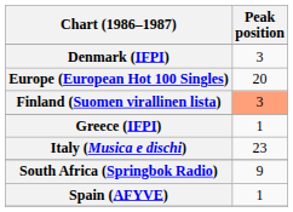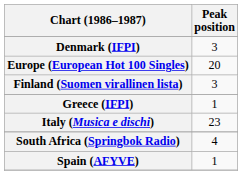 <table class="wikitable sortable plainrowheaders" style="text-align:center">
 <tr>
 <th scope="col">Chart (1986–1987)</th>
 <th scope="col">Peak<br>position</th>
 </tr>
 <tr>
 </tr>
 <tr>
 </tr>
 <tr>
 <th scope="row">Denmark (<a href='#'>IFPI</a>)</th>
 <td>3</td>
 </tr>
 <tr>
 <th scope="row">Europe (<a href='#'>European Hot 100 Singles</a>)</th>
 <td>20</td>
 </tr>
 <tr>
 <th scope="row">Finland (<a href='#'>Suomen virallinen lista</a>)</th>
-<td style="background: lightsalmon;">3</td>
+<td>3</td>
 </tr>
 <tr>
 </tr>
 <tr>
 <th scope="row">Greece (<a href='#'>IFPI</a>)</th>
 <td>1</td>
 </tr>
 <tr>
 <th scope="row">Italy (<em><a href='#'>Musica e dischi</a></em>)</th>
 <td>23</td>
 </tr>
 <tr>
 </tr>
 <tr>
 </tr>
 <tr>
 </tr>
 <tr>
 <th scope="row">South Africa (<a href='#'>Springbok Radio</a>)</th>
-<td>9</td>
+<td>4</td>
 </tr>
 <tr>
 <th scope="row">Spain (<a href='#'>AFYVE</a>)</th>
 <td>1</td>
 </tr>
 <tr>
 </tr>
 <tr>
 </tr>
 <tr>
 </tr>
 </table>
